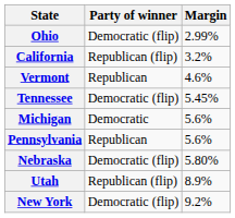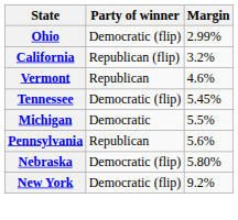 <table class="wikitable sortable">
 <tr>
 <th>State</th>
 <th>Party of winner</th>
 <th>Margin</th>
 </tr>
 <tr>
 <th><a href='#'>Ohio</a></th>
 <td data-sort-value=-0.5 >Democratic (flip)</td>
 <td>2.99%</td>
 </tr>
 <tr>
 <th><a href='#'>California</a></th>
 <td data-sort-value=-0.5 >Republican (flip)</td>
 <td>3.2%</td>
 </tr>
 <tr>
 <th><a href='#'>Vermont</a></th>
 <td data-sort-value=-1 >Republican</td>
 <td>4.6%</td>
 </tr>
 <tr>
 <th><a href='#'>Tennessee</a></th>
 <td data-sort-value=-0.5 >Democratic (flip)</td>
 <td>5.45%</td>
 </tr>
 <tr>
 <th><a href='#'>Michigan</a></th>
 <td data-sort-value=-1 >Democratic</td>
-<td>5.6%</td>
+<td>5.5%</td>
 </tr>
 <tr>
 <th><a href='#'>Pennsylvania</a></th>
 <td data-sort-value=-1 >Republican</td>
 <td>5.6%</td>
 </tr>
 <tr>
 <th><a href='#'>Nebraska</a></th>
 <td data-sort-value=-0.5 >Democratic (flip)</td>
 <td>5.80%</td>
 </tr>
 <tr>
-<th><a href='#'>Utah</a></th>
-<td data-sort-value=-0.5 >Republican (flip)</td>
-<td>8.9%</td>
-</tr>
-<tr>
 <th><a href='#'>New York</a></th>
 <td data-sort-value=-0.5 >Democratic (flip)</td>
 <td>9.2%</td>
 </tr>
 </table>
